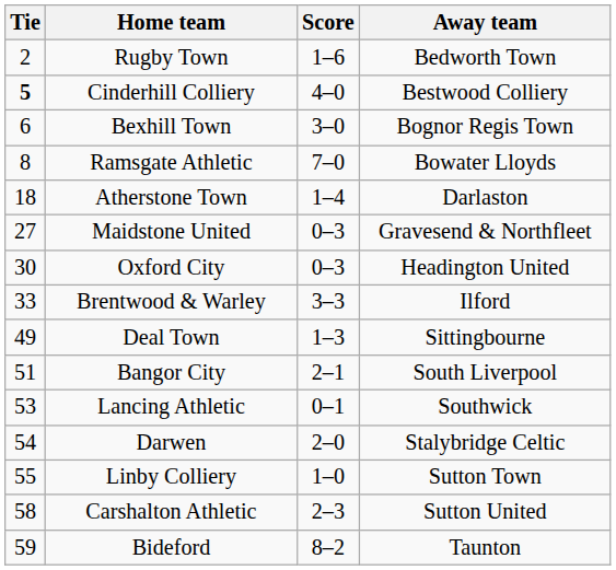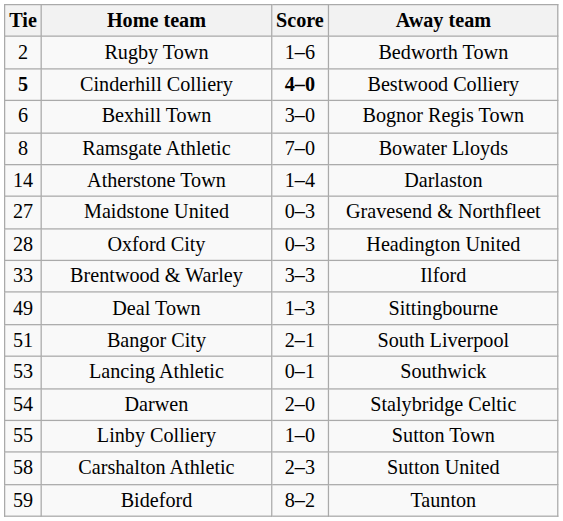 <table class="wikitable" style="text-align:center;">
 <tr>
 <th width=20>Tie</th>
 <th width=175>Home team</th>
 <th width=20>Score</th>
 <th width=175>Away team</th>
 </tr>
 <tr>
 <td>2</td>
 <td>Rugby Town</td>
 <td>1–6</td>
 <td>Bedworth Town</td>
 </tr>
 <tr>
 <td><strong>5</strong></td>
 <td>Cinderhill Colliery</td>
-<td>4–0</td>
+<td><strong>4–0</strong></td>
 <td>Bestwood Colliery</td>
 </tr>
 <tr>
 <td>6</td>
 <td>Bexhill Town</td>
 <td>3–0</td>
 <td>Bognor Regis Town</td>
 </tr>
 <tr>
 <td>8</td>
 <td>Ramsgate Athletic</td>
 <td>7–0</td>
 <td>Bowater Lloyds</td>
 </tr>
 <tr>
-<td>18</td>
+<td>14</td>
 <td>Atherstone Town</td>
 <td>1–4</td>
 <td>Darlaston</td>
 </tr>
 <tr>
 <td>27</td>
 <td>Maidstone United</td>
 <td>0–3</td>
 <td>Gravesend & Northfleet</td>
 </tr>
 <tr>
-<td>30</td>
+<td>28</td>
 <td>Oxford City</td>
 <td>0–3</td>
 <td>Headington United</td>
 </tr>
 <tr>
 <td>33</td>
 <td>Brentwood & Warley</td>
 <td>3–3</td>
 <td>Ilford</td>
 </tr>
 <tr>
 <td>49</td>
 <td>Deal Town</td>
 <td>1–3</td>
 <td>Sittingbourne</td>
 </tr>
 <tr>
 <td>51</td>
 <td>Bangor City</td>
 <td>2–1</td>
 <td>South Liverpool</td>
 </tr>
 <tr>
 <td>53</td>
 <td>Lancing Athletic</td>
 <td>0–1</td>
 <td>Southwick</td>
 </tr>
 <tr>
 <td>54</td>
 <td>Darwen</td>
 <td>2–0</td>
 <td>Stalybridge Celtic</td>
 </tr>
 <tr>
 <td>55</td>
 <td>Linby Colliery</td>
 <td>1–0</td>
 <td>Sutton Town</td>
 </tr>
 <tr>
 <td>58</td>
 <td>Carshalton Athletic</td>
 <td>2–3</td>
 <td>Sutton United</td>
 </tr>
 <tr>
 <td>59</td>
 <td>Bideford</td>
 <td>8–2</td>
 <td>Taunton</td>
 </tr>
 </table>
